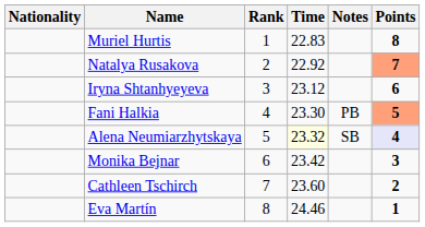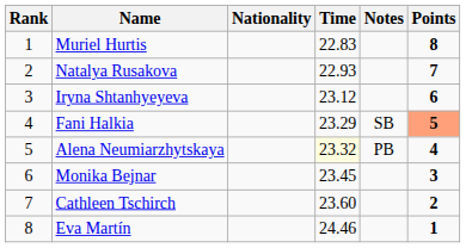 <table class="wikitable sortable" style="text-align:center">
 <tr>
+<th>Rank</th>
+<th>Name</th>
 <th>Nationality</th>
-<th>Name</th>
-<th>Rank</th>
 <th>Time</th>
 <th>Notes</th>
 <th>Points</th>
 </tr>
 <tr>
+<td>1</td>
+<td align=left><a href='#'>Muriel Hurtis</a></td>
 <td align=left></td>
-<td align=left><a href='#'>Muriel Hurtis</a></td>
-<td>1</td>
 <td>22.83</td>
 <td></td>
 <td><strong>8</strong></td>
 </tr>
 <tr>
+<td>2</td>
+<td align=left><a href='#'>Natalya Rusakova</a></td>
 <td align=left></td>
-<td align=left><a href='#'>Natalya Rusakova</a></td>
-<td>2</td>
-<td>22.92</td>
+<td>22.93</td>
 <td></td>
-<td style="background: lightsalmon;"><strong>7</strong></td>
+<td><strong>7</strong></td>
 </tr>
 <tr>
+<td>3</td>
+<td align=left><a href='#'>Iryna Shtanhyeyeva</a></td>
 <td align=left></td>
-<td align=left><a href='#'>Iryna Shtanhyeyeva</a></td>
-<td>3</td>
 <td>23.12</td>
 <td></td>
 <td><strong>6</strong></td>
 </tr>
 <tr>
+<td>4</td>
+<td align=left><a href='#'>Fani Halkia</a></td>
 <td align=left></td>
-<td align=left><a href='#'>Fani Halkia</a></td>
-<td>4</td>
-<td>23.30</td>
-<td>PB</td>
+<td>23.29</td>
+<td>SB</td>
 <td style="background: lightsalmon;"><strong>5</strong></td>
 </tr>
 <tr>
+<td>5</td>
+<td align=left><a href='#'>Alena Neumiarzhytskaya</a></td>
 <td align=left></td>
-<td align=left><a href='#'>Alena Neumiarzhytskaya</a></td>
-<td>5</td>
 <td style="background: lightyellow;">23.32</td>
-<td>SB</td>
-<td style="background: lavender;"><strong>4</strong></td>
+<td>PB</td>
+<td><strong>4</strong></td>
 </tr>
 <tr>
+<td>6</td>
+<td align=left><a href='#'>Monika Bejnar</a></td>
 <td align=left></td>
-<td align=left><a href='#'>Monika Bejnar</a></td>
-<td>6</td>
-<td>23.42</td>
+<td>23.45</td>
 <td></td>
 <td><strong>3</strong></td>
 </tr>
 <tr>
+<td>7</td>
+<td align=left><a href='#'>Cathleen Tschirch</a></td>
 <td align=left></td>
-<td align=left><a href='#'>Cathleen Tschirch</a></td>
-<td>7</td>
 <td>23.60</td>
 <td></td>
 <td><strong>2</strong></td>
 </tr>
 <tr>
+<td>8</td>
+<td align=left><a href='#'>Eva Martín</a></td>
 <td align=left></td>
-<td align=left><a href='#'>Eva Martín</a></td>
-<td>8</td>
 <td>24.46</td>
 <td></td>
 <td><strong>1</strong></td>
 </tr>
 </table>
